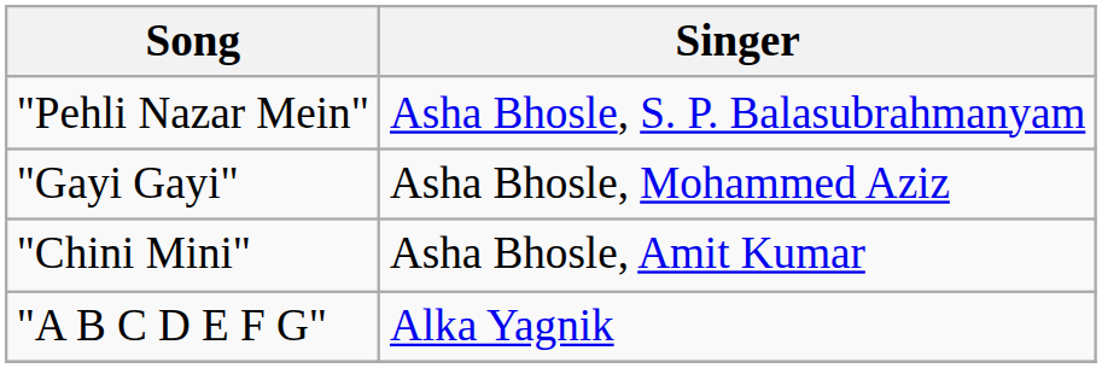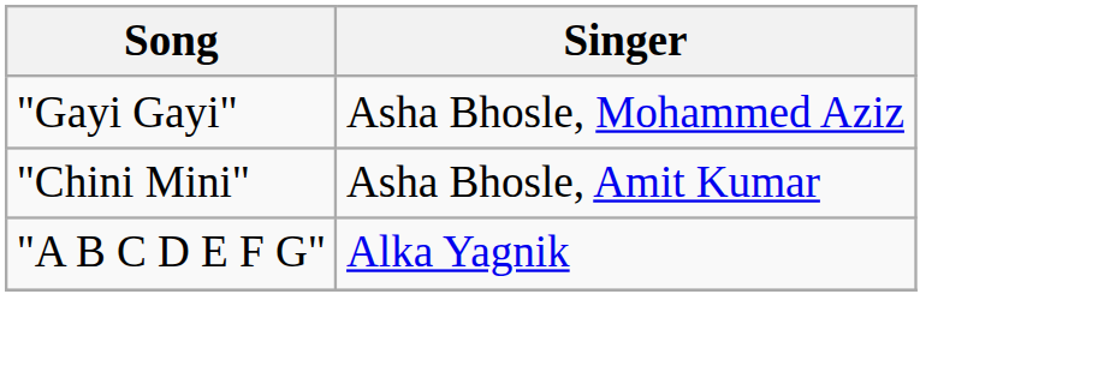 <table class="wikitable">
 <tr>
 <th>Song</th>
 <th>Singer</th>
-</tr>
-<tr>
-<td>"Pehli Nazar Mein"</td>
-<td><a href='#'>Asha Bhosle</a>, <a href='#'>S. P. Balasubrahmanyam</a></td>
 </tr>
 <tr>
 <td>"Gayi Gayi"</td>
 <td>Asha Bhosle,  <a href='#'>Mohammed Aziz</a></td>
 </tr>
 <tr>
 <td>"Chini Mini"</td>
 <td>Asha Bhosle, <a href='#'>Amit Kumar</a></td>
 </tr>
 <tr>
 <td>"A B C D E F G"</td>
 <td><a href='#'>Alka Yagnik</a></td>
 </tr>
 <tr>
 </tr>
 </table>
